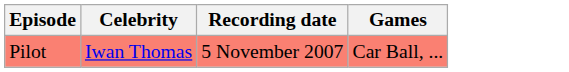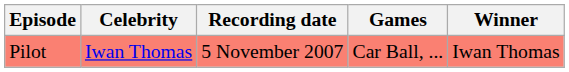 <table class="wikitable">
 <tr>
 <th>Episode</th>
 <th>Celebrity</th>
 <th>Recording date</th>
 <th>Games</th>
+<th>Winner</th>
 </tr>
 <tr bgcolor=#FA8072>
 <td>Pilot</td>
 <td><a href='#'>Iwan Thomas</a></td>
 <td>5 November 2007</td>
 <td>Car Ball, ...</td>
+<td>Iwan Thomas</td>
 </tr>
 </table>
